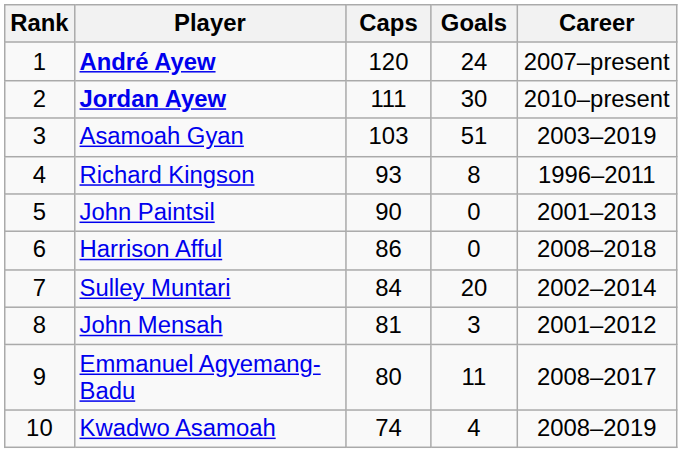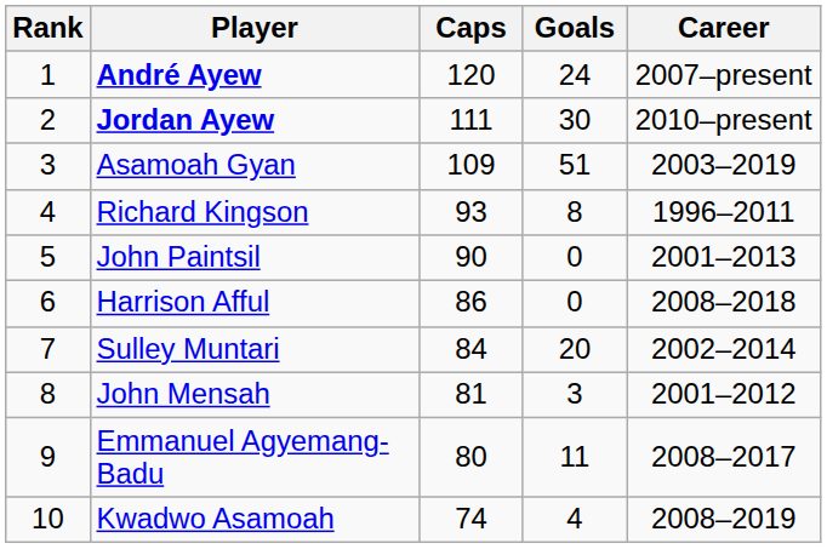 <table class="wikitable sortable" style="text-align: center">
 <tr>
 <th width=30px>Rank</th>
 <th width=175px>Player</th>
 <th width=50px>Caps</th>
 <th width=50px>Goals</th>
 <th width=100px>Career</th>
 </tr>
 <tr>
 <td>1</td>
 <td align=left><strong><a href='#'>André Ayew</a></strong></td>
 <td>120</td>
 <td>24</td>
 <td>2007–present</td>
 </tr>
 <tr>
 <td>2</td>
 <td align=left><strong><a href='#'>Jordan Ayew</a></strong></td>
 <td>111</td>
 <td>30</td>
 <td>2010–present</td>
 </tr>
 <tr>
 <td>3</td>
 <td align=left><a href='#'>Asamoah Gyan</a></td>
-<td>103</td>
+<td>109</td>
 <td>51</td>
 <td>2003–2019</td>
 </tr>
 <tr>
 <td>4</td>
 <td align=left><a href='#'>Richard Kingson</a></td>
 <td>93</td>
 <td>8</td>
 <td>1996–2011</td>
 </tr>
 <tr>
 <td>5</td>
 <td align=left><a href='#'>John Paintsil</a></td>
 <td>90</td>
 <td>0</td>
 <td>2001–2013</td>
 </tr>
 <tr>
 <td>6</td>
 <td align=left><a href='#'>Harrison Afful</a></td>
 <td>86</td>
 <td>0</td>
 <td>2008–2018</td>
 </tr>
 <tr>
 <td>7</td>
 <td align=left><a href='#'>Sulley Muntari</a></td>
 <td>84</td>
 <td>20</td>
 <td>2002–2014</td>
 </tr>
 <tr>
 <td>8</td>
 <td align=left><a href='#'>John Mensah</a></td>
 <td>81</td>
 <td>3</td>
 <td>2001–2012</td>
 </tr>
 <tr>
 <td>9</td>
 <td align=left><a href='#'>Emmanuel Agyemang-Badu</a></td>
 <td>80</td>
 <td>11</td>
 <td>2008–2017</td>
 </tr>
 <tr>
 <td>10</td>
 <td align=left><a href='#'>Kwadwo Asamoah</a></td>
 <td>74</td>
 <td>4</td>
 <td>2008–2019</td>
 </tr>
 </table>
